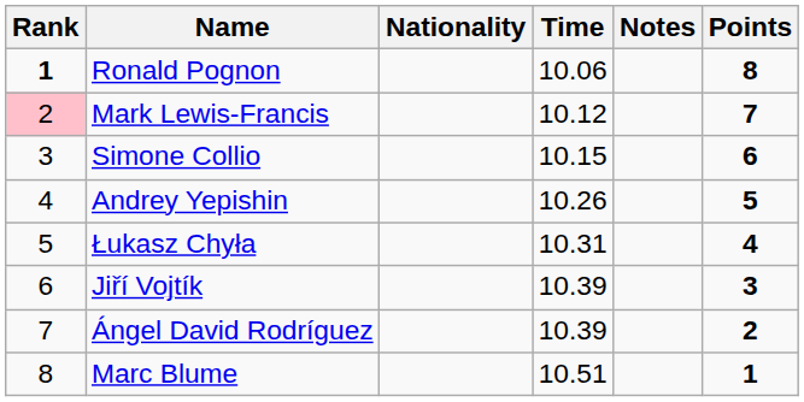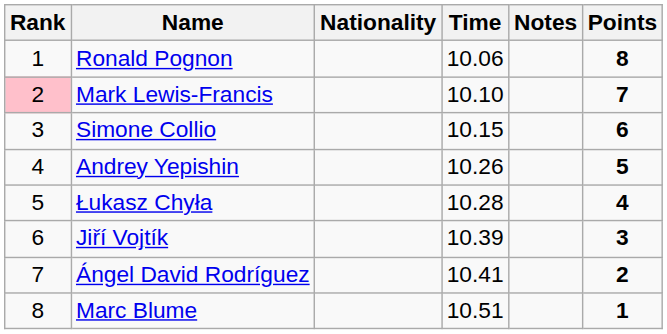 <table class="wikitable sortable" style="text-align:center">
 <tr>
 <th>Rank</th>
 <th>Name</th>
 <th>Nationality</th>
 <th>Time</th>
 <th>Notes</th>
 <th>Points</th>
 </tr>
 <tr>
-<td><strong>1</strong></td>
+<td>1</td>
 <td align=left><a href='#'>Ronald Pognon</a></td>
 <td align=left></td>
 <td>10.06</td>
 <td></td>
 <td><strong>8</strong></td>
 </tr>
 <tr>
 <td style="background: pink;">2</td>
 <td align=left><a href='#'>Mark Lewis-Francis</a></td>
 <td align=left></td>
-<td>10.12</td>
+<td>10.10</td>
 <td></td>
 <td><strong>7</strong></td>
 </tr>
 <tr>
 <td>3</td>
 <td align=left><a href='#'>Simone Collio</a></td>
 <td align=left></td>
 <td>10.15</td>
 <td></td>
 <td><strong>6</strong></td>
 </tr>
 <tr>
 <td>4</td>
 <td align=left><a href='#'>Andrey Yepishin</a></td>
 <td align=left></td>
 <td>10.26</td>
 <td></td>
 <td><strong>5</strong></td>
 </tr>
 <tr>
 <td>5</td>
 <td align=left><a href='#'>Łukasz Chyła</a></td>
 <td align=left></td>
-<td>10.31</td>
+<td>10.28</td>
 <td></td>
 <td><strong>4</strong></td>
 </tr>
 <tr>
 <td>6</td>
 <td align=left><a href='#'>Jiří Vojtík</a></td>
 <td align=left></td>
 <td>10.39</td>
 <td></td>
 <td><strong>3</strong></td>
 </tr>
 <tr>
 <td>7</td>
 <td align=left><a href='#'>Ángel David Rodríguez</a></td>
 <td align=left></td>
-<td>10.39</td>
+<td>10.41</td>
 <td></td>
 <td><strong>2</strong></td>
 </tr>
 <tr>
 <td>8</td>
 <td align=left><a href='#'>Marc Blume</a></td>
 <td align=left></td>
 <td>10.51</td>
 <td></td>
 <td><strong>1</strong></td>
 </tr>
 </table>
